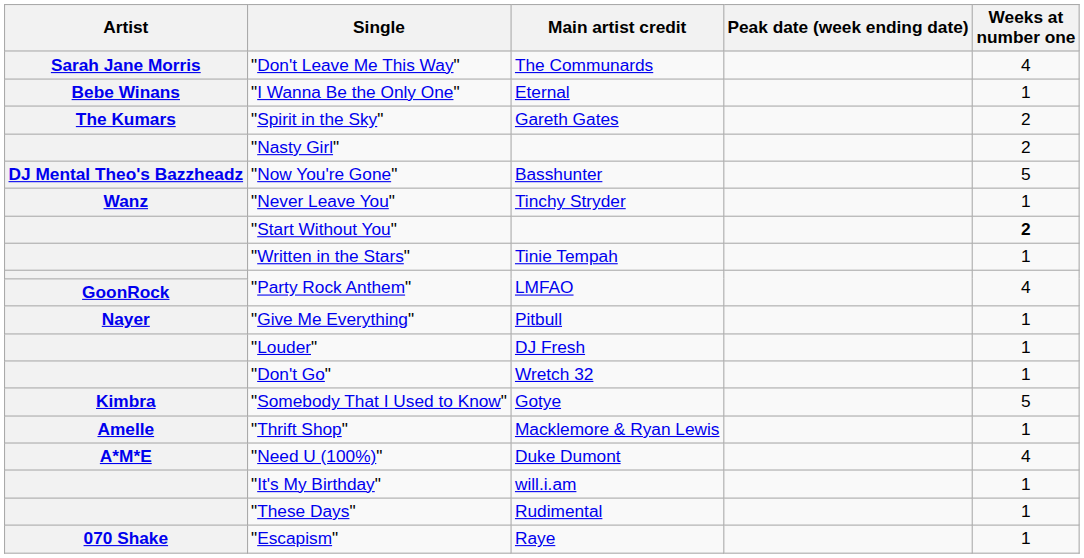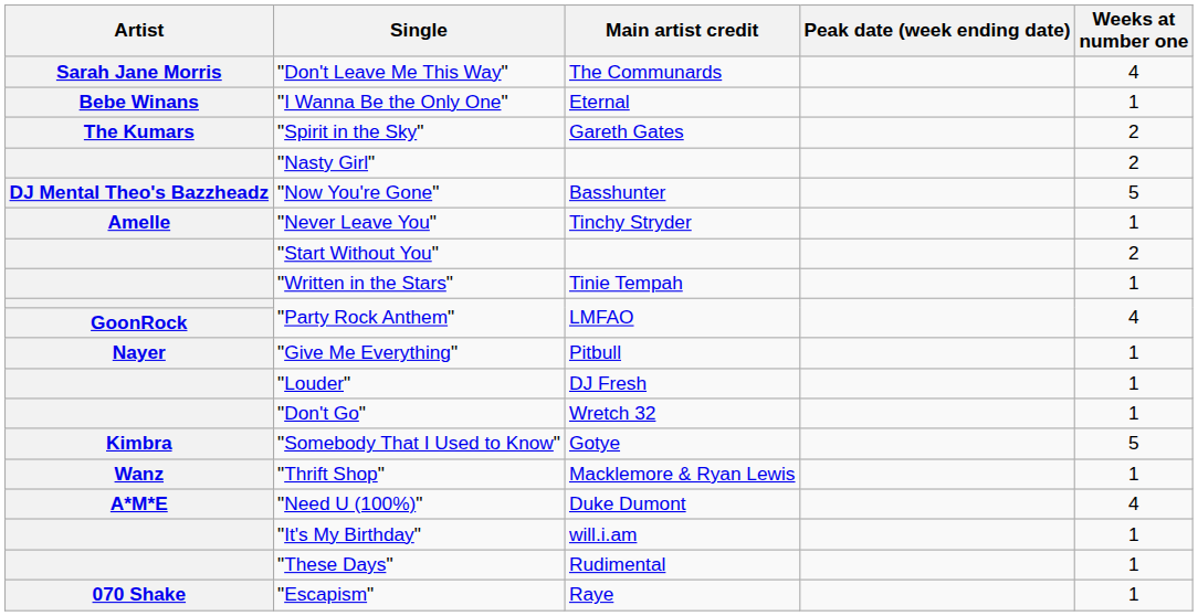 <table class="wikitable plainrowheaders sortable">
 <tr>
 <th scope=col>Artist</th>
 <th scope=col>Single</th>
 <th scope=col>Main artist credit</th>
 <th scope=col>Peak date (week ending date)</th>
 <th scope=col>Weeks at<br>number one</th>
 </tr>
 <tr>
 <th scope=row><a href='#'>Sarah Jane Morris</a></th>
 <td>"<a href='#'>Don't Leave Me This Way</a>"</td>
 <td><a href='#'>The Communards</a></td>
 <td></td>
 <td align=center>4</td>
 </tr>
 <tr>
 <th scope=row><a href='#'>Bebe Winans</a></th>
 <td>"<a href='#'>I Wanna Be the Only One</a>"</td>
 <td><a href='#'>Eternal</a></td>
 <td></td>
 <td align=center>1</td>
 </tr>
 <tr>
 <th scope=row><a href='#'>The Kumars</a></th>
 <td>"<a href='#'>Spirit in the Sky</a>"</td>
 <td><a href='#'>Gareth Gates</a></td>
 <td></td>
 <td align=center>2</td>
 </tr>
 <tr>
 <th scope=row></th>
 <td>"<a href='#'>Nasty Girl</a>"</td>
 <td></td>
 <td></td>
 <td align=center>2</td>
 </tr>
 <tr>
 <th scope=row><a href='#'>DJ Mental Theo's Bazzheadz</a></th>
 <td>"<a href='#'>Now You're Gone</a>"</td>
 <td><a href='#'>Basshunter</a></td>
 <td></td>
 <td align=center>5</td>
 </tr>
 <tr>
-<th scope=row><a href='#'>Wanz</a></th>
+<th scope=row><a href='#'>Amelle</a></th>
 <td>"<a href='#'>Never Leave You</a>"</td>
 <td><a href='#'>Tinchy Stryder</a></td>
 <td></td>
 <td align=center>1</td>
 </tr>
 <tr>
 <th scope=row></th>
 <td>"<a href='#'>Start Without You</a>"</td>
 <td></td>
 <td></td>
-<td align=center><strong>2</strong></td>
+<td align=center>2</td>
 </tr>
 <tr>
 <th scope=row></th>
 <td>"<a href='#'>Written in the Stars</a>"</td>
 <td><a href='#'>Tinie Tempah</a></td>
 <td></td>
 <td align=center>1</td>
 </tr>
 <tr>
 <th scope=row></th>
 <td rowspan=2>"<a href='#'>Party Rock Anthem</a>"</td>
 <td rowspan=2><a href='#'>LMFAO</a></td>
 <td rowspan=2></td>
 <td align=center rowspan=2>4</td>
 </tr>
 <tr>
 <th scope=row><a href='#'>GoonRock</a></th>
 </tr>
 <tr>
 <th scope=row><a href='#'>Nayer</a></th>
 <td>"<a href='#'>Give Me Everything</a>"</td>
 <td><a href='#'>Pitbull</a></td>
 <td></td>
 <td align=center>1</td>
 </tr>
 <tr>
 <th scope=row></th>
 <td>"<a href='#'>Louder</a>"</td>
 <td><a href='#'>DJ Fresh</a></td>
 <td></td>
 <td align=center>1</td>
 </tr>
 <tr>
 <th scope=row></th>
 <td>"<a href='#'>Don't Go</a>"</td>
 <td><a href='#'>Wretch 32</a></td>
 <td></td>
 <td align=center>1</td>
 </tr>
 <tr>
 <th scope=row><a href='#'>Kimbra</a></th>
 <td>"<a href='#'>Somebody That I Used to Know</a>"</td>
 <td><a href='#'>Gotye</a></td>
 <td></td>
 <td align=center>5</td>
 </tr>
 <tr>
-<th scope=row><a href='#'>Amelle</a></th>
+<th scope=row><a href='#'>Wanz</a></th>
 <td>"<a href='#'>Thrift Shop</a>"</td>
 <td><a href='#'>Macklemore & Ryan Lewis</a></td>
 <td></td>
 <td align=center>1</td>
 </tr>
 <tr>
 <th scope=row><a href='#'>A*M*E</a></th>
 <td>"<a href='#'>Need U (100%)</a>"</td>
 <td><a href='#'>Duke Dumont</a></td>
 <td></td>
 <td align=center>4</td>
 </tr>
 <tr>
 <th scope=row></th>
 <td>"<a href='#'>It's My Birthday</a>"</td>
 <td><a href='#'>will.i.am</a></td>
 <td></td>
 <td align=center>1</td>
 </tr>
 <tr>
 <th scope=row></th>
 <td>"<a href='#'>These Days</a>"</td>
 <td><a href='#'>Rudimental</a></td>
 <td></td>
 <td align=center>1</td>
 </tr>
 <tr>
 <th scope=row><a href='#'>070 Shake</a></th>
 <td>"<a href='#'>Escapism</a>"</td>
 <td><a href='#'>Raye</a></td>
 <td></td>
 <td align=center>1</td>
 </tr>
 </table>
